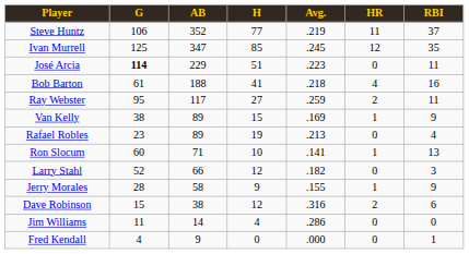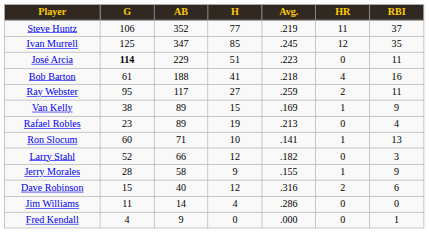 <table class="wikitable sortable">
 <tr>
 <th style="background:#312821; color:#FFCC00"  width="16%">Player</th>
 <th style="background:#312821; color:#FFCC00"  width="9%">G</th>
 <th style="background:#312821; color:#FFCC00"  width="9%">AB</th>
 <th style="background:#312821; color:#FFCC00"  width="9%">H</th>
 <th style="background:#312821; color:#FFCC00"  width="9%">Avg.</th>
 <th style="background:#312821; color:#FFCC00"  width="9%">HR</th>
 <th style="background:#312821; color:#FFCC00"  width="9%">RBI</th>
 </tr>
 <tr align="center">
 <td><a href='#'>Steve Huntz</a></td>
 <td>106</td>
 <td>352</td>
 <td>77</td>
 <td>.219</td>
 <td>11</td>
 <td>37</td>
 </tr>
 <tr align=center>
 <td><a href='#'>Ivan Murrell</a></td>
 <td>125</td>
 <td>347</td>
 <td>85</td>
 <td>.245</td>
 <td>12</td>
 <td>35</td>
 </tr>
 <tr align=center>
 <td><a href='#'>José Arcia</a></td>
 <td><strong>114</strong></td>
 <td>229</td>
 <td>51</td>
 <td>.223</td>
 <td>0</td>
 <td>11</td>
 </tr>
 <tr align=center>
 <td><a href='#'>Bob Barton</a></td>
 <td>61</td>
 <td>188</td>
 <td>41</td>
 <td>.218</td>
 <td>4</td>
 <td>16</td>
 </tr>
 <tr align=center>
 <td><a href='#'>Ray Webster</a></td>
 <td>95</td>
 <td>117</td>
 <td>27</td>
 <td>.259</td>
 <td>2</td>
 <td>11</td>
 </tr>
 <tr align=center>
 <td><a href='#'>Van Kelly</a></td>
 <td>38</td>
 <td>89</td>
 <td>15</td>
 <td>.169</td>
 <td>1</td>
 <td>9</td>
 </tr>
 <tr align=center>
 <td><a href='#'>Rafael Robles</a></td>
 <td>23</td>
 <td>89</td>
 <td>19</td>
 <td>.213</td>
 <td>0</td>
 <td>4</td>
 </tr>
 <tr align=center>
 <td><a href='#'>Ron Slocum</a></td>
 <td>60</td>
 <td>71</td>
 <td>10</td>
 <td>.141</td>
 <td>1</td>
 <td>13</td>
 </tr>
 <tr align=center>
 <td><a href='#'>Larry Stahl</a></td>
 <td>52</td>
 <td>66</td>
 <td>12</td>
 <td>.182</td>
 <td>0</td>
 <td>3</td>
 </tr>
 <tr align=center>
 <td><a href='#'>Jerry Morales</a></td>
 <td>28</td>
 <td>58</td>
 <td>9</td>
 <td>.155</td>
 <td>1</td>
 <td>9</td>
 </tr>
 <tr align=center>
 <td><a href='#'>Dave Robinson</a></td>
 <td>15</td>
-<td>38</td>
+<td>40</td>
 <td>12</td>
 <td>.316</td>
 <td>2</td>
 <td>6</td>
 </tr>
 <tr align=center>
 <td><a href='#'>Jim Williams</a></td>
 <td>11</td>
 <td>14</td>
 <td>4</td>
 <td>.286</td>
 <td>0</td>
 <td>0</td>
 </tr>
 <tr align=center>
 <td><a href='#'>Fred Kendall</a></td>
 <td>4</td>
 <td>9</td>
 <td>0</td>
 <td>.000</td>
 <td>0</td>
 <td>1</td>
 </tr>
 </table>
